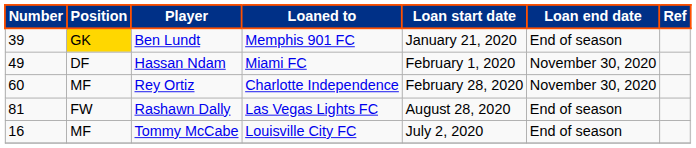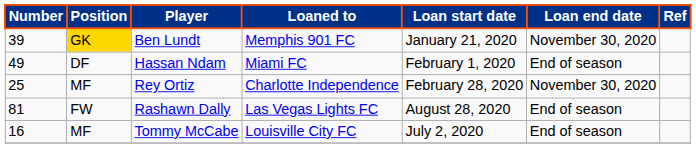 <table class="wikitable sortable" style="text-align:left; font-size:100%;">
 <tr>
 <th style="background:#003087; color:#FFFFFF; border:2px solid #FE5000;" scope="col">Number</th>
 <th style="background:#003087; color:#FFFFFF; border:2px solid #FE5000;" scope="col">Position</th>
 <th style="background:#003087; color:#FFFFFF; border:2px solid #FE5000;" scope="col">Player</th>
 <th style="background:#003087; color:#FFFFFF; border:2px solid #FE5000;" scope="col">Loaned to</th>
 <th style="background:#003087; color:#FFFFFF; border:2px solid #FE5000;" scope="col">Loan start date</th>
 <th style="background:#003087; color:#FFFFFF; border:2px solid #FE5000;" scope="col">Loan end date</th>
 <th style="background:#003087; color:#FFFFFF; border:2px solid #FE5000;" scope="col">Ref</th>
 </tr>
 <tr>
 <td>39</td>
 <td style="background: gold;">GK</td>
 <td> <a href='#'>Ben Lundt</a></td>
 <td> <a href='#'>Memphis 901 FC</a></td>
 <td>January 21, 2020</td>
-<td>End of season</td>
+<td>November 30, 2020</td>
 <td></td>
 </tr>
 <tr>
 <td>49</td>
 <td>DF</td>
 <td> <a href='#'>Hassan Ndam</a></td>
 <td> <a href='#'>Miami FC</a></td>
 <td>February 1, 2020</td>
-<td>November 30, 2020</td>
+<td>End of season</td>
 <td></td>
 </tr>
 <tr>
-<td>60</td>
+<td>25</td>
 <td>MF</td>
 <td> <a href='#'>Rey Ortiz</a></td>
 <td> <a href='#'>Charlotte Independence</a></td>
 <td>February 28, 2020</td>
 <td>November 30, 2020</td>
 <td></td>
 </tr>
 <tr>
 <td>81</td>
 <td>FW</td>
 <td> <a href='#'>Rashawn Dally</a></td>
 <td> <a href='#'>Las Vegas Lights FC</a></td>
 <td>August 28, 2020</td>
 <td>End of season</td>
 <td></td>
 </tr>
 <tr>
 <td>16</td>
 <td>MF</td>
 <td> <a href='#'>Tommy McCabe</a></td>
 <td> <a href='#'>Louisville City FC</a></td>
 <td>July 2, 2020</td>
 <td>End of season</td>
 <td></td>
 </tr>
 <tr>
 </tr>
 </table>
